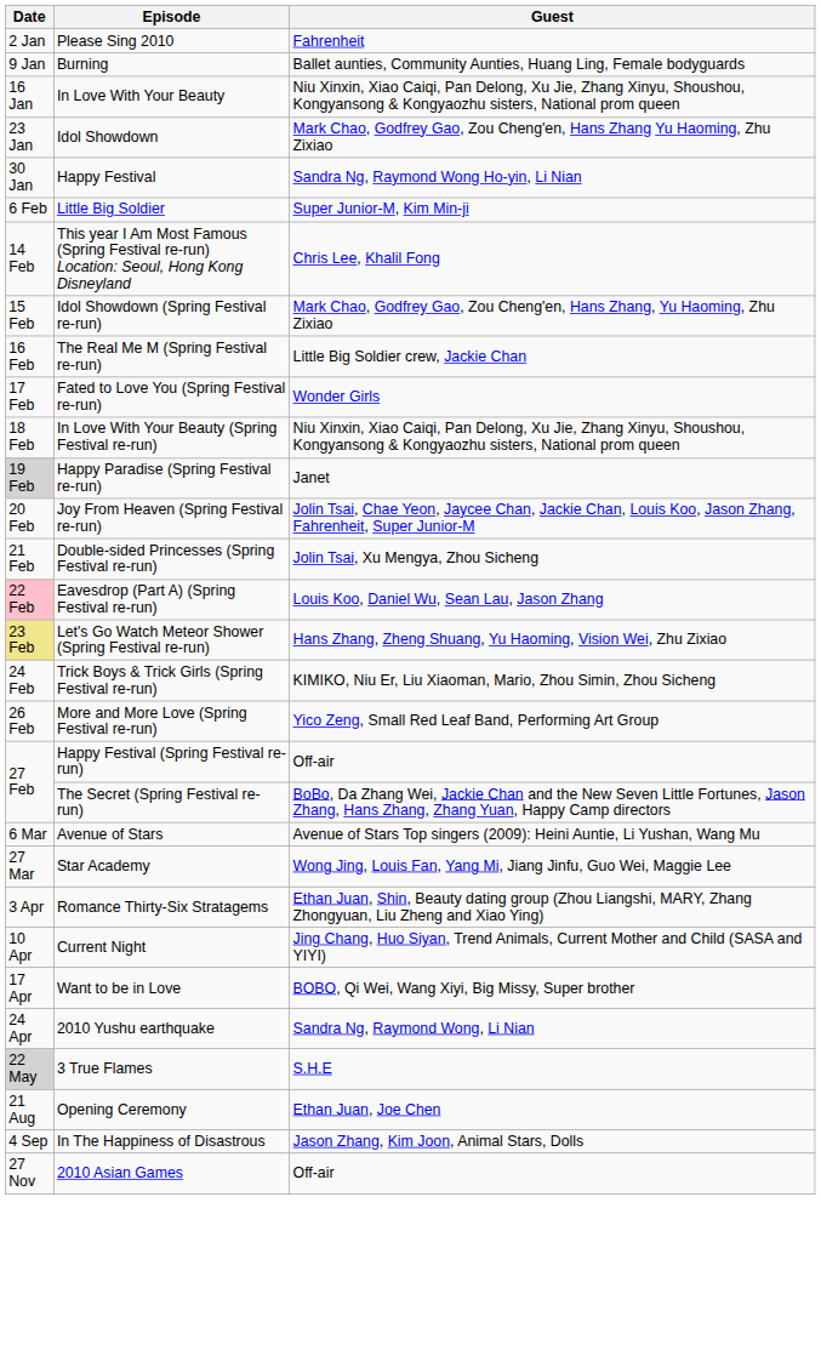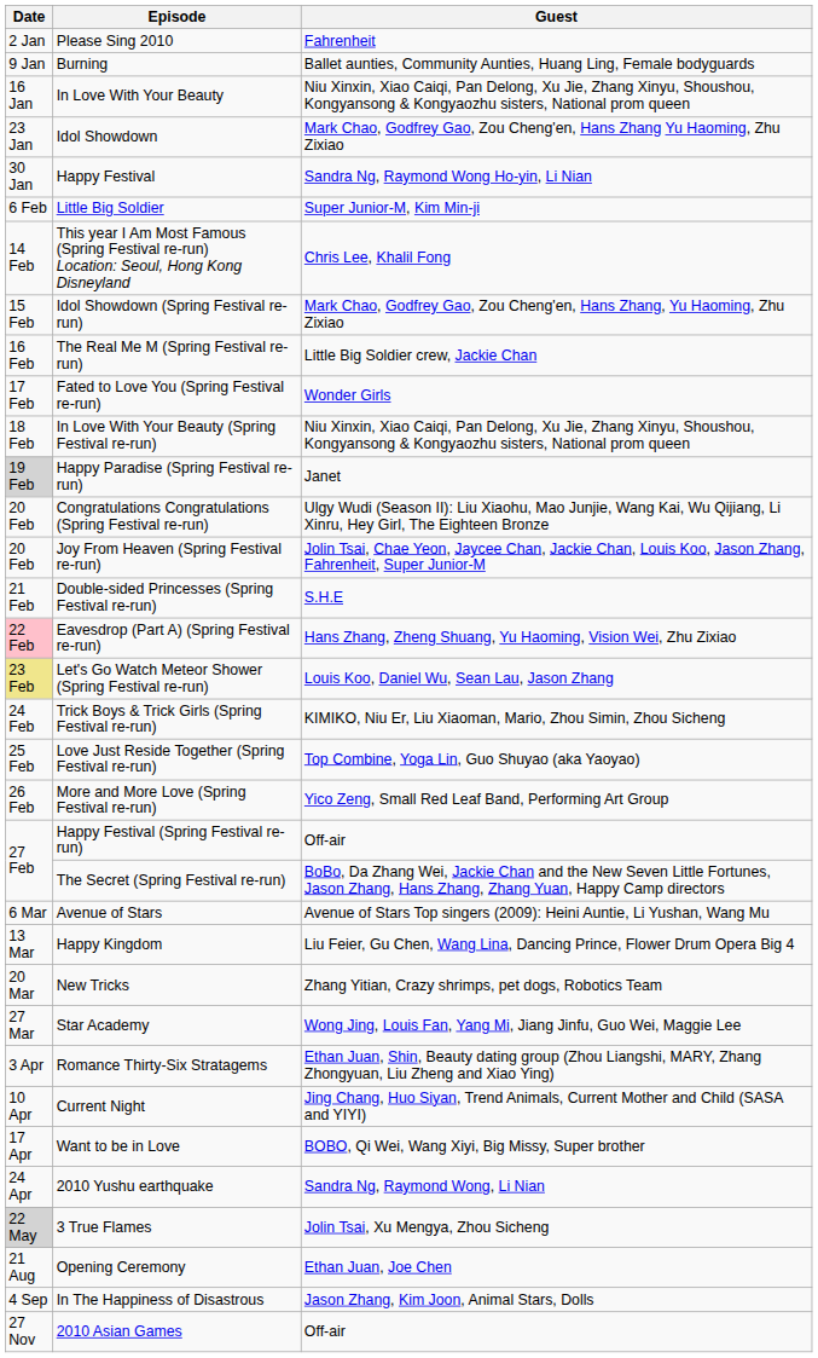 <table class="wikitable">
 <tr>
 <th scope="col">Date</th>
 <th scope="col">Episode</th>
 <th scope="col">Guest</th>
 </tr>
 <tr>
 <td>2 Jan</td>
 <td>Please Sing 2010</td>
 <td><a href='#'>Fahrenheit</a></td>
 </tr>
 <tr>
 <td>9 Jan</td>
 <td>Burning</td>
 <td>Ballet aunties, Community Aunties, Huang Ling, Female bodyguards</td>
 </tr>
 <tr>
 <td>16 Jan</td>
 <td>In Love With Your Beauty</td>
 <td>Niu Xinxin, Xiao Caiqi, Pan Delong, Xu Jie, Zhang Xinyu, Shoushou, Kongyansong & Kongyaozhu sisters, National prom queen</td>
 </tr>
 <tr>
 <td>23 Jan</td>
 <td>Idol Showdown</td>
 <td><a href='#'>Mark Chao</a>, <a href='#'>Godfrey Gao</a>, Zou Cheng'en, <a href='#'>Hans Zhang</a> <a href='#'>Yu Haoming</a>, Zhu Zixiao</td>
 </tr>
 <tr>
 <td>30 Jan</td>
 <td>Happy Festival</td>
 <td><a href='#'>Sandra Ng</a>, <a href='#'>Raymond Wong Ho-yin</a>, <a href='#'>Li Nian</a></td>
 </tr>
 <tr>
 <td>6 Feb</td>
 <td><a href='#'>Little Big Soldier</a></td>
 <td><a href='#'>Super Junior-M</a>, <a href='#'>Kim Min-ji</a></td>
 </tr>
 <tr>
 <td>14 Feb</td>
 <td>This year I Am Most Famous (Spring Festival re-run)<br><em>Location: Seoul, Hong Kong Disneyland</em></td>
 <td><a href='#'>Chris Lee</a>, <a href='#'>Khalil Fong</a></td>
 </tr>
 <tr>
 <td>15 Feb</td>
 <td>Idol Showdown (Spring Festival re-run)</td>
 <td><a href='#'>Mark Chao</a>, <a href='#'>Godfrey Gao</a>, Zou Cheng'en, <a href='#'>Hans Zhang</a>, <a href='#'>Yu Haoming</a>, Zhu Zixiao</td>
 </tr>
 <tr>
 <td>16 Feb</td>
 <td>The Real Me M (Spring Festival re-run)</td>
 <td>Little Big Soldier crew, <a href='#'>Jackie Chan</a></td>
 </tr>
 <tr>
 <td>17 Feb</td>
 <td>Fated to Love You (Spring Festival re-run)</td>
 <td><a href='#'>Wonder Girls</a></td>
 </tr>
 <tr>
 <td>18 Feb</td>
 <td>In Love With Your Beauty (Spring Festival re-run)</td>
 <td>Niu Xinxin, Xiao Caiqi, Pan Delong, Xu Jie, Zhang Xinyu, Shoushou, Kongyansong & Kongyaozhu sisters, National prom queen</td>
 </tr>
 <tr>
 <td style="background: lightgrey;">19 Feb</td>
 <td>Happy Paradise (Spring Festival re-run)</td>
 <td>Janet</td>
 </tr>
 <tr>
 <td>20 Feb</td>
+<td>Congratulations Congratulations (Spring Festival re-run)</td>
+<td>Ulgy Wudi (Season II): Liu Xiaohu, Mao Junjie, Wang Kai, Wu Qijiang, Li Xinru, Hey Girl, The Eighteen Bronze</td>
+</tr>
+<tr>
+<td>20 Feb</td>
 <td>Joy From Heaven (Spring Festival re-run)</td>
 <td><a href='#'>Jolin Tsai</a>, <a href='#'>Chae Yeon</a>, <a href='#'>Jaycee Chan</a>, <a href='#'>Jackie Chan</a>, <a href='#'>Louis Koo</a>, <a href='#'>Jason Zhang</a>, <a href='#'>Fahrenheit</a>, <a href='#'>Super Junior-M</a></td>
 </tr>
 <tr>
 <td>21 Feb</td>
 <td>Double-sided Princesses (Spring Festival re-run)</td>
-<td><a href='#'>Jolin Tsai</a>, Xu Mengya, Zhou Sicheng</td>
+<td><a href='#'>S.H.E</a></td>
 </tr>
 <tr>
 <td style="background: pink;">22 Feb</td>
 <td>Eavesdrop (Part A) (Spring Festival re-run)</td>
-<td><a href='#'>Louis Koo</a>, <a href='#'>Daniel Wu</a>, <a href='#'>Sean Lau</a>, <a href='#'>Jason Zhang</a></td>
+<td><a href='#'>Hans Zhang</a>, <a href='#'>Zheng Shuang</a>, <a href='#'>Yu Haoming</a>, <a href='#'>Vision Wei</a>, Zhu Zixiao</td>
 </tr>
 <tr>
 <td style="background: khaki;">23 Feb</td>
 <td>Let's Go Watch Meteor Shower (Spring Festival re-run)</td>
-<td><a href='#'>Hans Zhang</a>, <a href='#'>Zheng Shuang</a>, <a href='#'>Yu Haoming</a>, <a href='#'>Vision Wei</a>, Zhu Zixiao</td>
+<td><a href='#'>Louis Koo</a>, <a href='#'>Daniel Wu</a>, <a href='#'>Sean Lau</a>, <a href='#'>Jason Zhang</a></td>
 </tr>
 <tr>
 <td>24 Feb</td>
 <td>Trick Boys & Trick Girls (Spring Festival re-run)</td>
 <td>KIMIKO, Niu Er, Liu Xiaoman, Mario, Zhou Simin, Zhou Sicheng</td>
+</tr>
+<tr>
+<td>25 Feb</td>
+<td>Love Just Reside Together (Spring Festival re-run)</td>
+<td><a href='#'>Top Combine</a>, <a href='#'>Yoga Lin</a>, Guo Shuyao (aka Yaoyao)</td>
 </tr>
 <tr>
 <td>26 Feb</td>
 <td>More and More Love (Spring Festival re-run)</td>
 <td><a href='#'>Yico Zeng</a>, Small Red Leaf Band, Performing Art Group</td>
 </tr>
 <tr>
 <td rowspan="2">27 Feb</td>
 <td>Happy Festival (Spring Festival re-run)</td>
 <td>Off-air</td>
 </tr>
 <tr>
 <td>The Secret (Spring Festival re-run)</td>
 <td><a href='#'>BoBo</a>, Da Zhang Wei, <a href='#'>Jackie Chan</a> and the New Seven Little Fortunes, <a href='#'>Jason Zhang</a>, <a href='#'>Hans Zhang</a>, <a href='#'>Zhang Yuan</a>, Happy Camp directors</td>
 </tr>
 <tr>
 <td>6 Mar</td>
 <td>Avenue of Stars</td>
 <td>Avenue of Stars Top singers (2009): Heini Auntie, Li Yushan, Wang Mu</td>
+</tr>
+<tr>
+<td>13 Mar</td>
+<td>Happy Kingdom</td>
+<td>Liu Feier, Gu Chen, <a href='#'>Wang Lina</a>, Dancing Prince, Flower Drum Opera Big 4</td>
+</tr>
+<tr>
+<td>20 Mar</td>
+<td>New Tricks</td>
+<td>Zhang Yitian, Crazy shrimps, pet dogs, Robotics Team</td>
 </tr>
 <tr>
 <td>27 Mar</td>
 <td>Star Academy</td>
 <td><a href='#'>Wong Jing</a>, <a href='#'>Louis Fan</a>, <a href='#'>Yang Mi</a>, Jiang Jinfu, Guo Wei, Maggie Lee</td>
 </tr>
 <tr>
 <td>3 Apr</td>
 <td>Romance Thirty-Six Stratagems</td>
 <td><a href='#'>Ethan Juan</a>, <a href='#'>Shin</a>, Beauty dating group (Zhou Liangshi, MARY, Zhang Zhongyuan, Liu Zheng and Xiao Ying)</td>
 </tr>
 <tr>
 <td>10 Apr</td>
 <td>Current Night</td>
 <td><a href='#'>Jing Chang</a>, <a href='#'>Huo Siyan</a>, Trend Animals, Current Mother and Child (SASA and YIYI)</td>
 </tr>
 <tr>
 <td>17 Apr</td>
 <td>Want to be in Love</td>
 <td><a href='#'>BOBO</a>, Qi Wei, Wang Xiyi, Big Missy, Super brother</td>
 </tr>
 <tr>
 <td>24 Apr</td>
 <td>2010 Yushu earthquake</td>
 <td><a href='#'>Sandra Ng</a>, <a href='#'>Raymond Wong</a>, <a href='#'>Li Nian</a></td>
 </tr>
 <tr>
 <td style="background: lightgrey;">22 May</td>
 <td>3 True Flames</td>
-<td><a href='#'>S.H.E</a></td>
+<td><a href='#'>Jolin Tsai</a>, Xu Mengya, Zhou Sicheng</td>
 </tr>
 <tr>
 <td>21 Aug</td>
 <td>Opening Ceremony</td>
 <td><a href='#'>Ethan Juan</a>, <a href='#'>Joe Chen</a></td>
 </tr>
 <tr>
 <td>4 Sep</td>
 <td>In The Happiness of Disastrous</td>
 <td><a href='#'>Jason Zhang</a>, <a href='#'>Kim Joon</a>, Animal Stars, Dolls</td>
 </tr>
 <tr>
 <td>27 Nov</td>
 <td><a href='#'>2010 Asian Games</a></td>
 <td>Off-air</td>
 </tr>
 </table>
